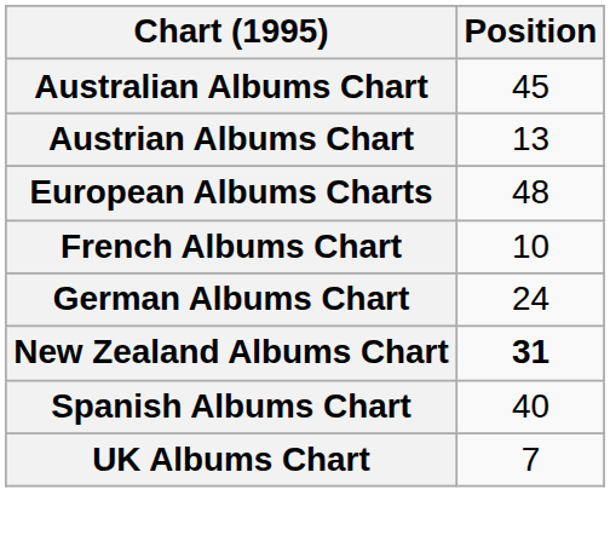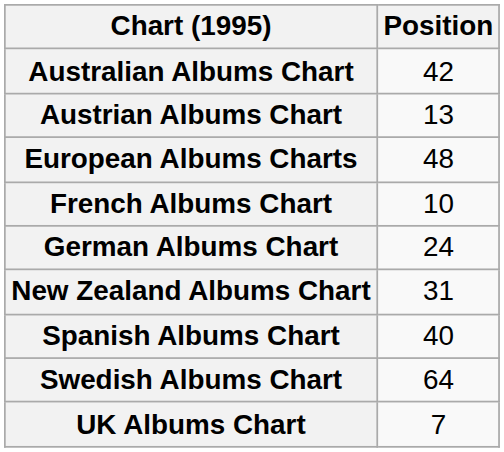 <table class="wikitable sortable plainrowheaders" style="text-align:center">
 <tr>
 <th scope="col">Chart (1995)</th>
 <th scope="col">Position</th>
 </tr>
 <tr>
 <th scope="row">Australian Albums Chart</th>
-<td>45</td>
+<td>42</td>
 </tr>
 <tr>
 <th scope="row">Austrian Albums Chart</th>
 <td>13</td>
 </tr>
 <tr>
 <th scope="row">European Albums Charts</th>
 <td>48</td>
 </tr>
 <tr>
 <th scope="row">French Albums Chart</th>
 <td>10</td>
 </tr>
 <tr>
 <th scope="row">German Albums Chart</th>
 <td>24</td>
 </tr>
 <tr>
 <th scope="row">New Zealand Albums Chart</th>
-<td><strong>31</strong></td>
+<td>31</td>
 </tr>
 <tr>
 <th scope="row">Spanish Albums Chart</th>
 <td>40</td>
 </tr>
 <tr>
+<th scope="row">Swedish Albums Chart</th>
+<td>64</td>
+</tr>
+<tr>
 <th scope="row">UK Albums Chart</th>
 <td>7</td>
 </tr>
 </table>
